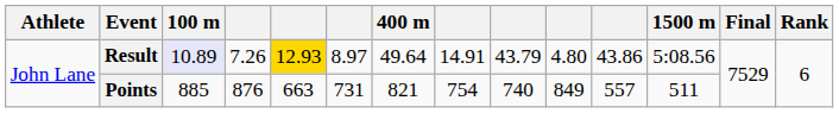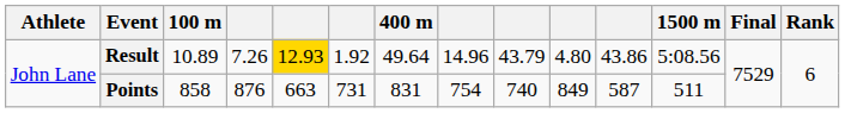 <table class="wikitable" style="font-size:90%;">
 <tr>
 <th>Athlete</th>
 <th>Event</th>
 <th>100 m</th>
 <th></th>
 <th></th>
 <th></th>
 <th>400 m</th>
 <th></th>
 <th></th>
 <th></th>
 <th></th>
 <th>1500 m</th>
 <th>Final</th>
 <th>Rank</th>
 </tr>
 <tr align=center>
 <td style="text-align:left;" rowspan="2"><a href='#'>John Lane</a></td>
 <th style="font-size:95%">Result</th>
-<td style="background: lavender;">10.89</td>
+<td>10.89</td>
 <td>7.26</td>
 <td style="background: gold;">12.93</td>
-<td>8.97</td>
+<td>1.92</td>
 <td>49.64</td>
-<td>14.91</td>
+<td>14.96</td>
 <td>43.79</td>
 <td>4.80</td>
 <td>43.86</td>
 <td>5:08.56</td>
 <td rowspan=2>7529</td>
 <td rowspan=2>6</td>
 </tr>
 <tr align=center>
 <th style="font-size:95%">Points</th>
-<td>885</td>
+<td>858</td>
 <td>876</td>
 <td>663</td>
 <td>731</td>
-<td>821</td>
+<td>831</td>
 <td>754</td>
 <td>740</td>
 <td>849</td>
-<td>557</td>
+<td>587</td>
 <td>511</td>
 </tr>
 </table>
